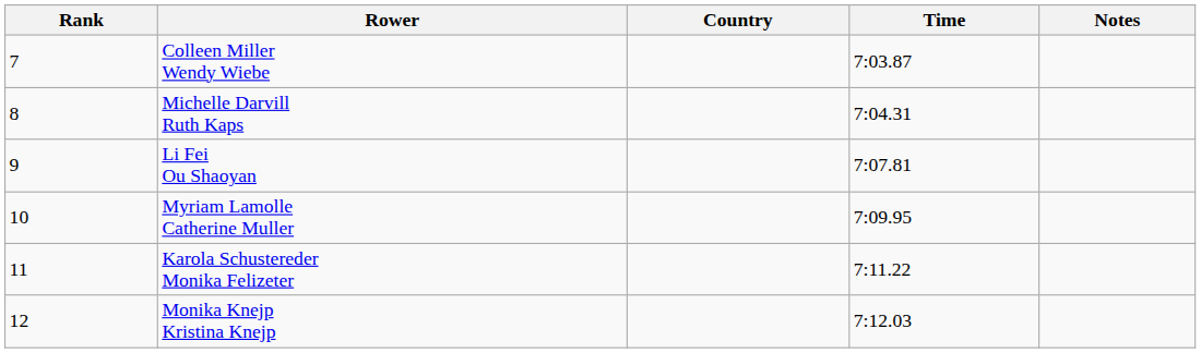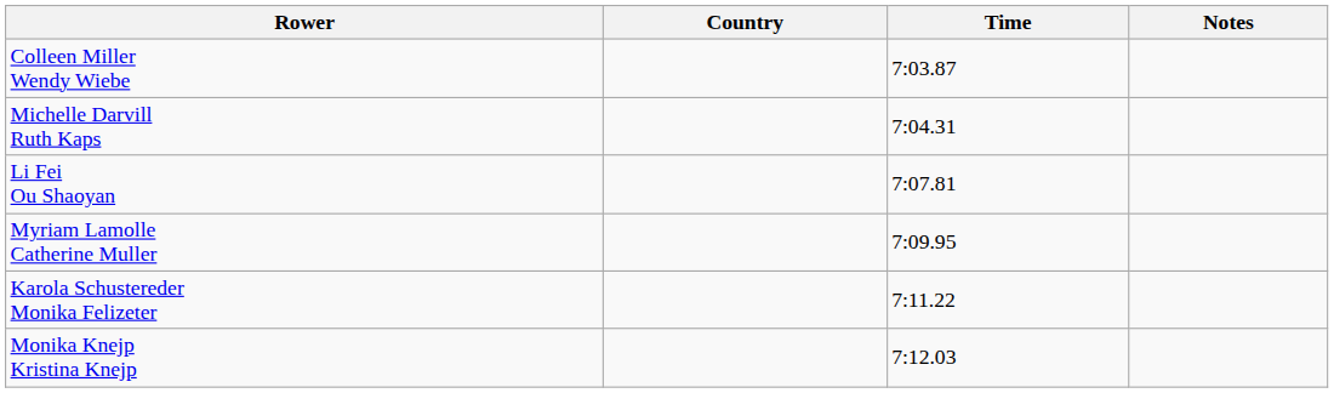 <table class="wikitable sortable" width=50%>
 <tr>
-<th>Rank</th>
 <th>Rower</th>
 <th>Country</th>
 <th>Time</th>
 <th>Notes</th>
 </tr>
 <tr>
-<td>7</td>
 <td><a href='#'>Colleen Miller</a><br><a href='#'>Wendy Wiebe</a></td>
 <td></td>
 <td>7:03.87</td>
 <td></td>
 </tr>
 <tr>
-<td>8</td>
 <td><a href='#'>Michelle Darvill</a><br><a href='#'>Ruth Kaps</a></td>
 <td></td>
 <td>7:04.31</td>
 <td></td>
 </tr>
 <tr>
-<td>9</td>
 <td><a href='#'>Li Fei</a><br><a href='#'>Ou Shaoyan</a></td>
 <td></td>
 <td>7:07.81</td>
 <td></td>
 </tr>
 <tr>
-<td>10</td>
 <td><a href='#'>Myriam Lamolle</a><br><a href='#'>Catherine Muller</a></td>
 <td></td>
 <td>7:09.95</td>
 <td></td>
 </tr>
 <tr>
-<td>11</td>
 <td><a href='#'>Karola Schustereder</a><br><a href='#'>Monika Felizeter</a></td>
 <td></td>
 <td>7:11.22</td>
 <td></td>
 </tr>
 <tr>
-<td>12</td>
 <td><a href='#'>Monika Knejp</a><br><a href='#'>Kristina Knejp</a></td>
 <td></td>
 <td>7:12.03</td>
 <td></td>
 </tr>
 </table>
